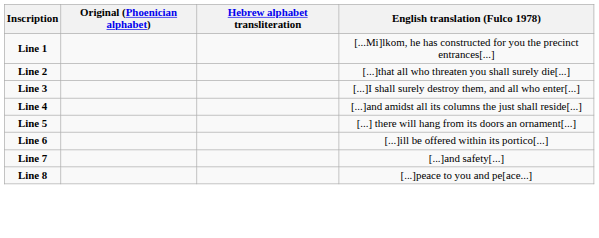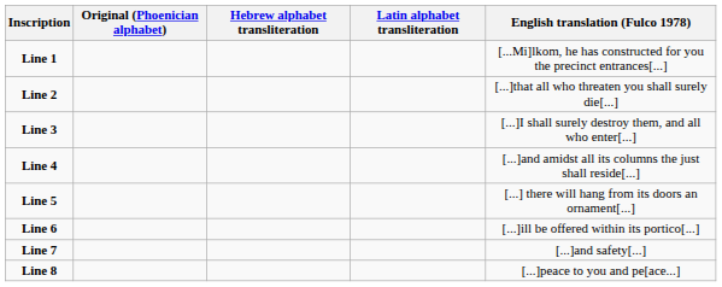 <table class ="wikitable" style="text-align:center">
 <tr>
 <th>Inscription</th>
 <th>Original (<a href='#'>Phoenician alphabet</a>)</th>
 <th><a href='#'>Hebrew alphabet</a> transliteration</th>
+<th><a href='#'>Latin alphabet</a> transliteration</th>
 <th>English translation (Fulco 1978)</th>
 </tr>
 <tr>
 <td><strong>Line 1</strong></td>
+<td></td>
 <td></td>
 <td></td>
 <td>[...Mi]lkom, he has constructed for you the precinct entrances[...]</td>
 </tr>
 <tr>
 <td><strong>Line 2</strong></td>
 <td></td>
 <td></td>
+<td></td>
 <td>[...]that all who threaten you shall surely die[...]</td>
 </tr>
 <tr>
 <td><strong>Line 3</strong></td>
+<td></td>
 <td></td>
 <td></td>
 <td>[...]I shall surely destroy them, and all who enter[...]</td>
 </tr>
 <tr>
 <td><strong>Line 4</strong></td>
 <td></td>
 <td></td>
+<td></td>
 <td>[...]and amidst all its columns the just shall reside[...]</td>
 </tr>
 <tr>
 <td><strong>Line 5</strong></td>
+<td></td>
 <td></td>
 <td></td>
 <td>[...] there will hang from its doors an ornament[...]</td>
 </tr>
 <tr>
 <td><strong>Line 6</strong></td>
 <td></td>
 <td></td>
+<td></td>
 <td>[...]ill be offered within its portico[...]</td>
 </tr>
 <tr>
 <td><strong>Line 7</strong></td>
+<td></td>
 <td></td>
 <td></td>
 <td>[...]and safety[...]</td>
 </tr>
 <tr>
 <td><strong>Line 8</strong></td>
 <td></td>
 <td></td>
+<td></td>
 <td>[...]peace to you and pe[ace...]</td>
 </tr>
 </table>
